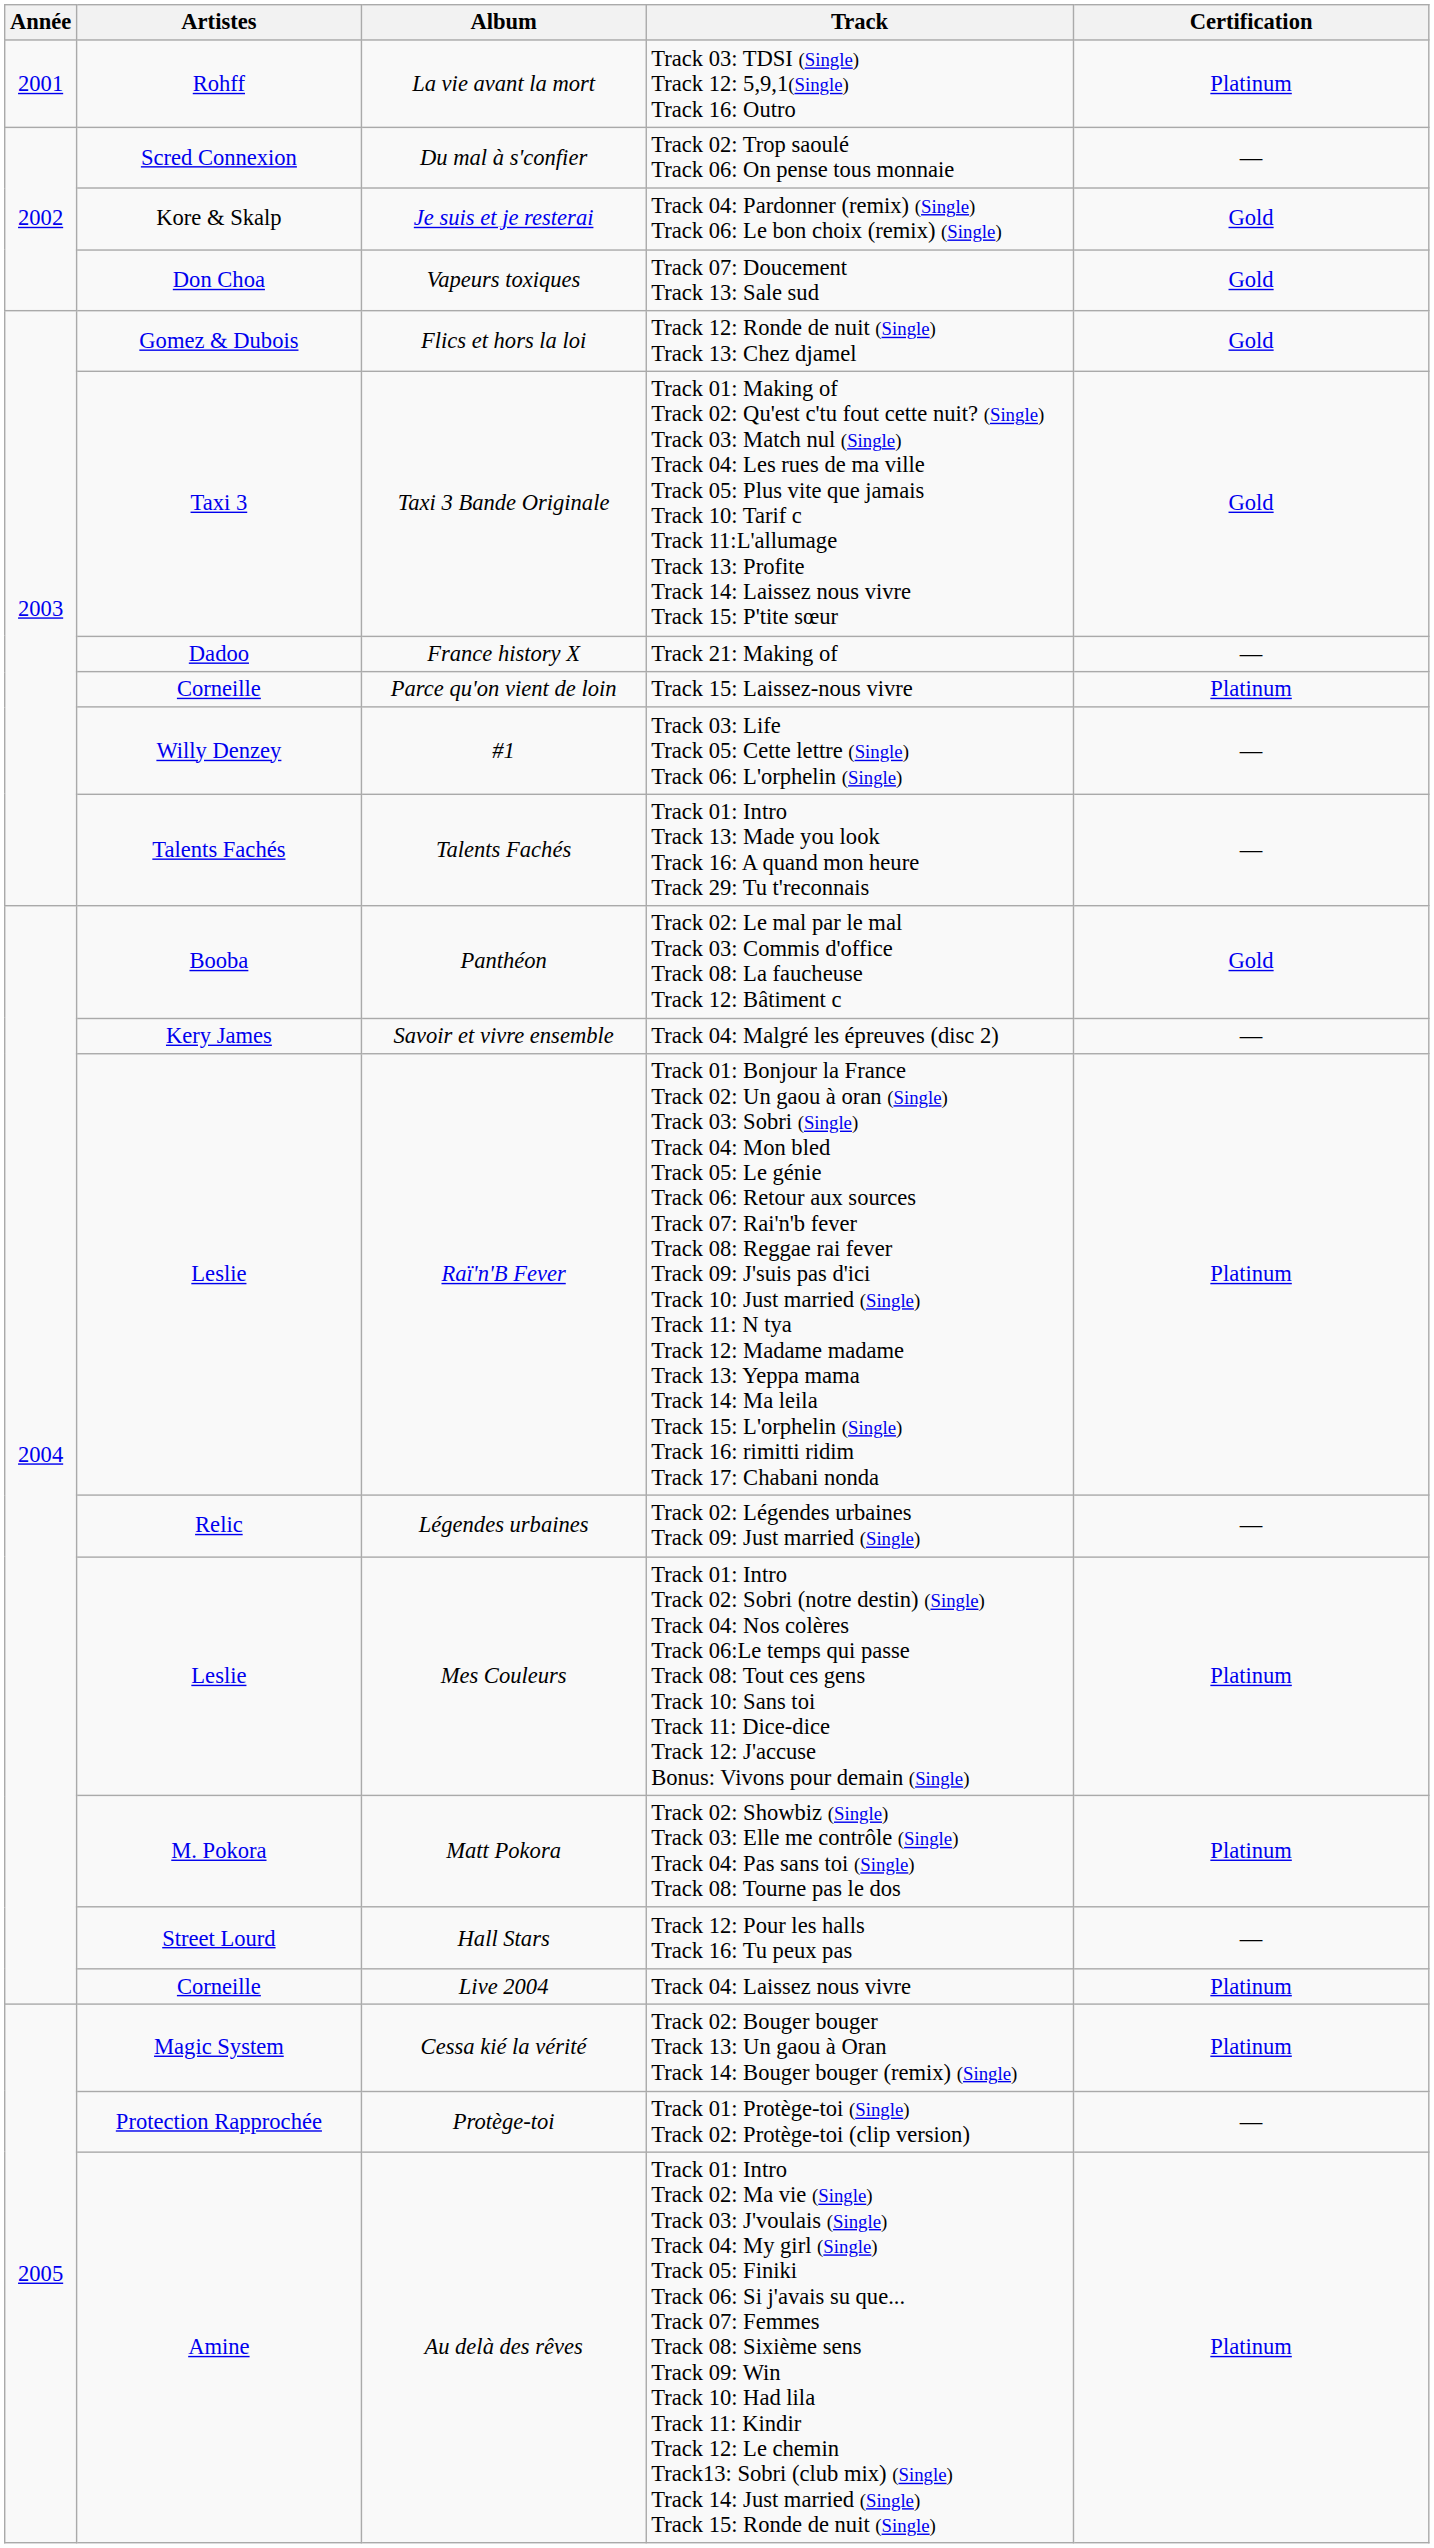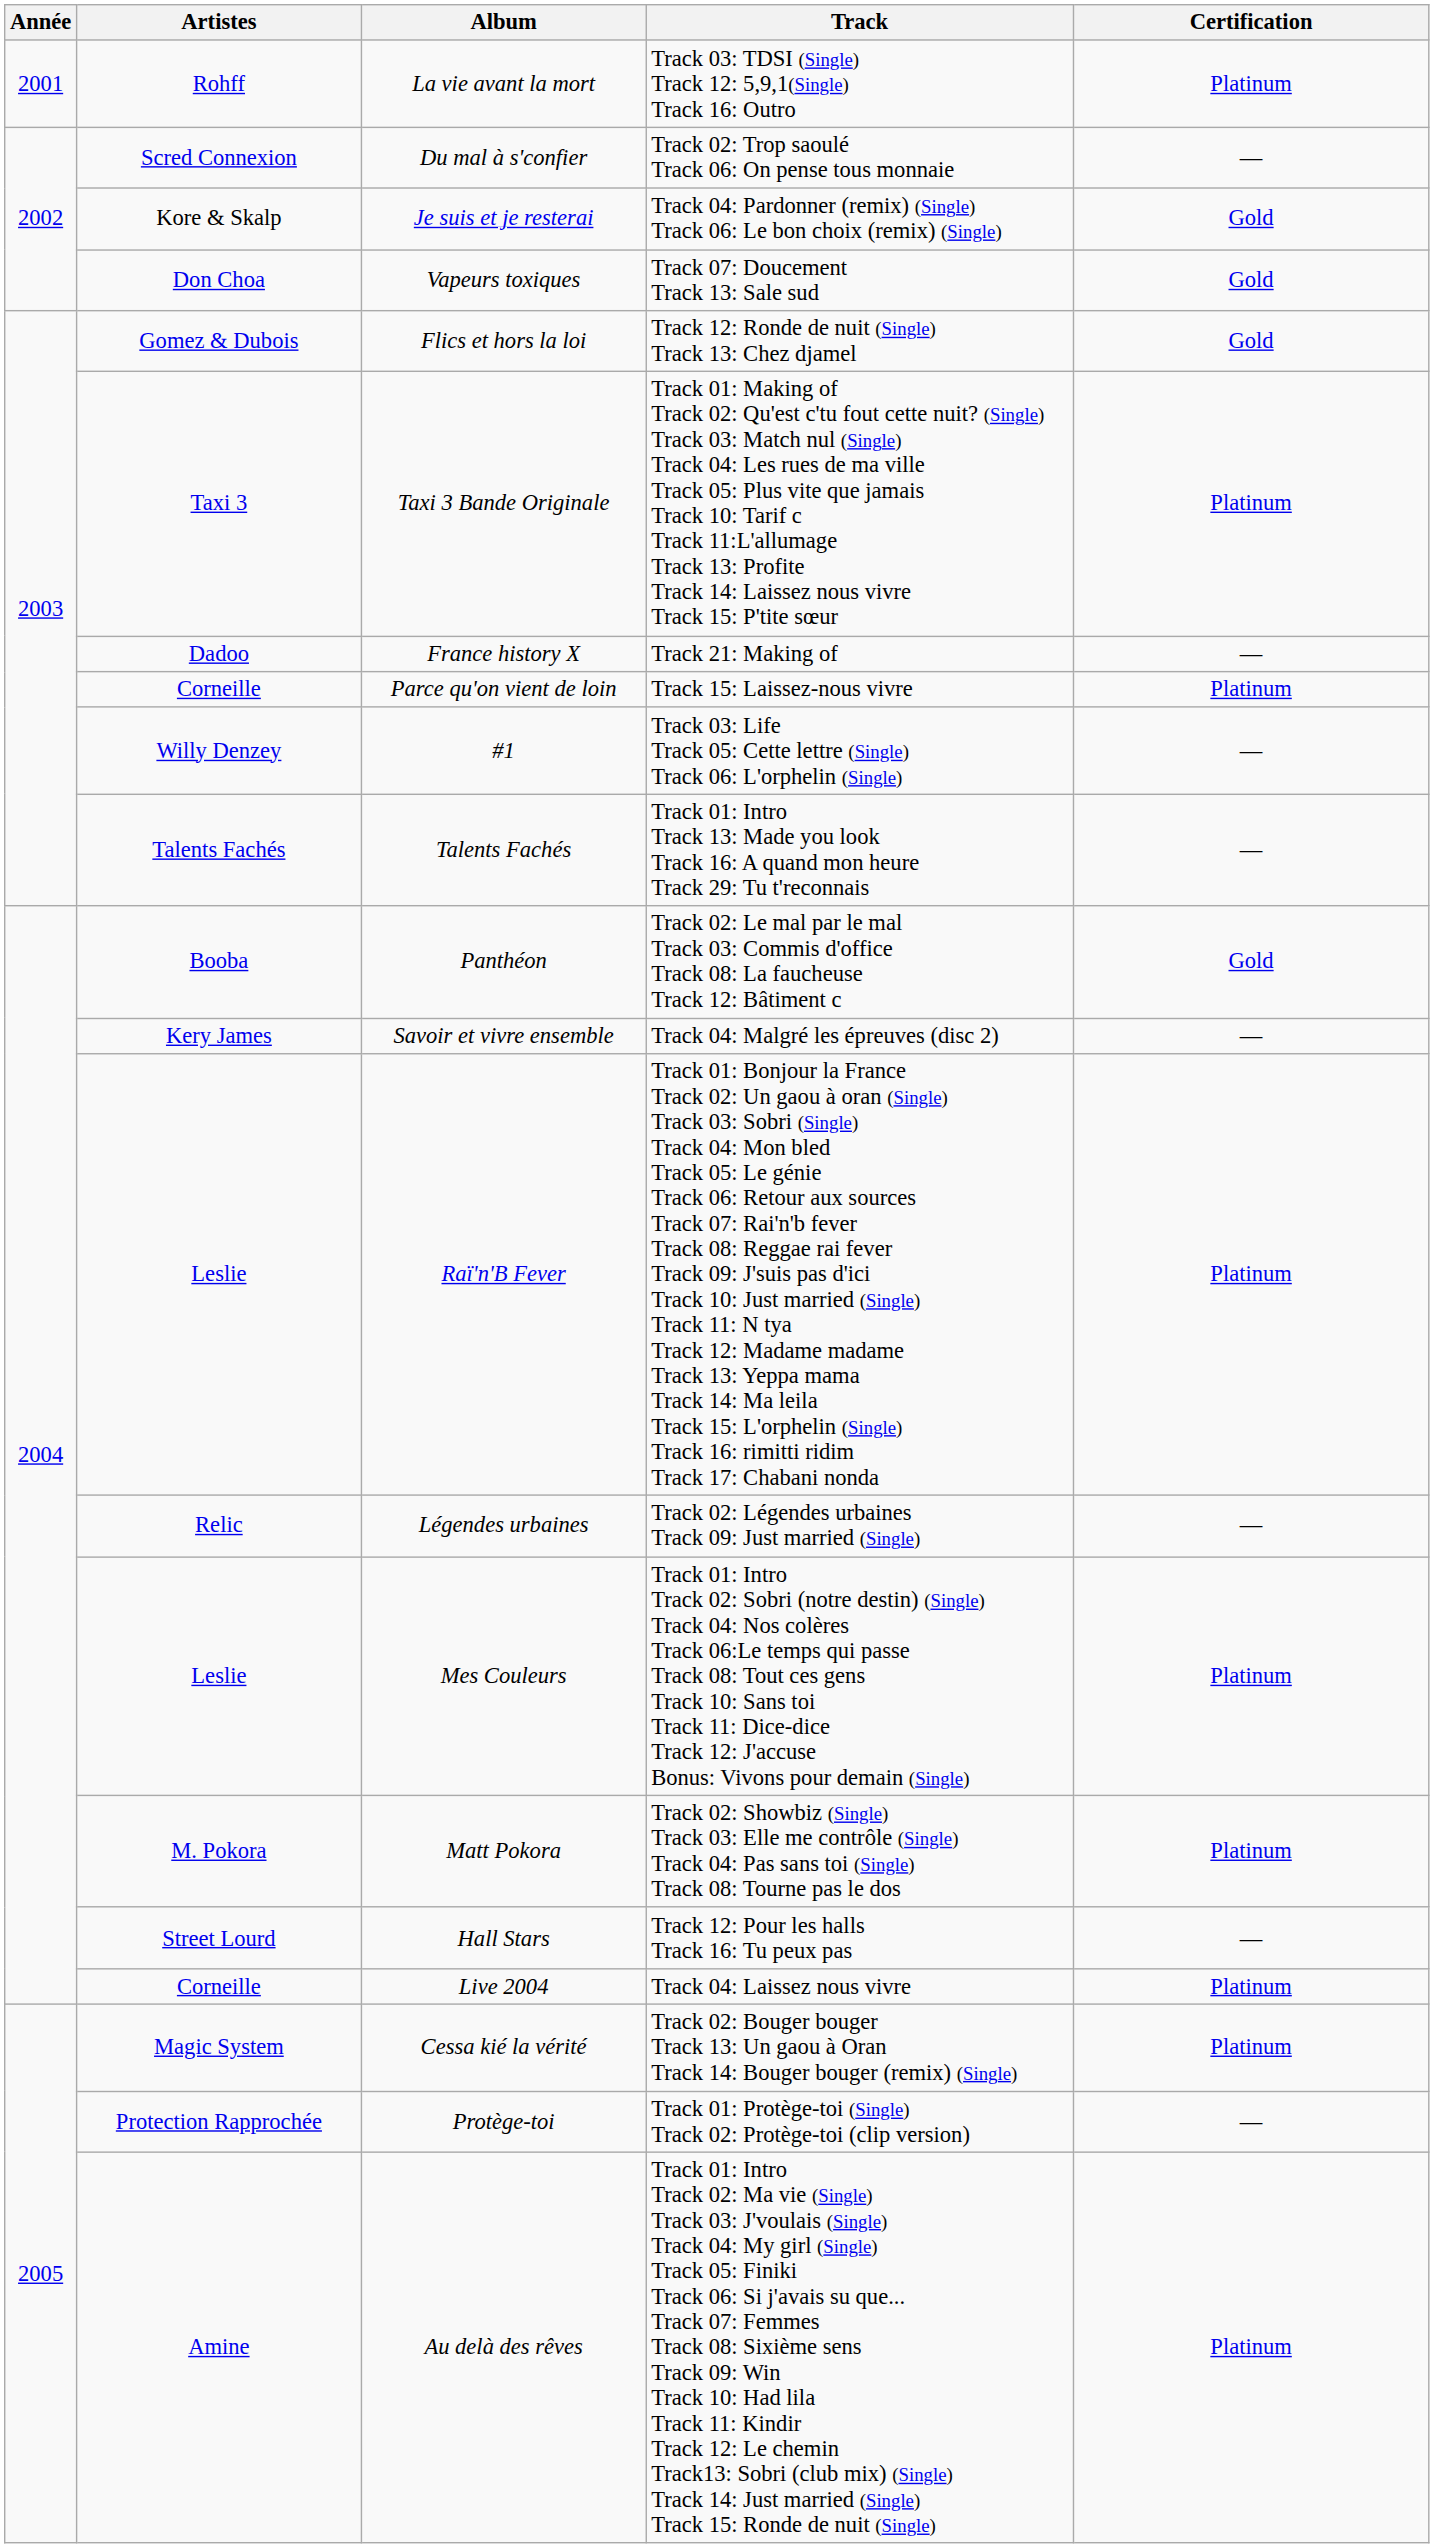 <table class="wikitable centre" style="text-align:center" width="80%">
 <tr>
 <th scope=col width=5%>Année</th>
 <th scope=col width=20%>Artistes</th>
 <th scope=col width=20%>Album</th>
 <th scope=col width=30%>Track</th>
 <th scope=col width=25%>Certification</th>
 </tr>
 <tr>
 <td><a href='#'>2001</a></td>
 <td><a href='#'>Rohff</a></td>
 <td><em>La vie avant la mort</em></td>
 <td align="left">Track 03: TDSI <small>(<a href='#'>Single</a>)</small><br>Track 12: 5,9,1<small>(<a href='#'>Single</a>)</small><br>Track 16: Outro</td>
 <td><a href='#'>Platinum</a></td>
 </tr>
 <tr>
 <td rowspan=3><a href='#'>2002</a></td>
 <td><a href='#'>Scred Connexion</a></td>
 <td><em>Du mal à s'confier</em></td>
 <td align="left">Track 02: Trop saoulé<br>Track 06: On pense tous monnaie</td>
 <td>—</td>
 </tr>
 <tr>
 <td>Kore & Skalp</td>
 <td><em><a href='#'>Je suis et je resterai</a></em></td>
 <td align="left">Track 04: Pardonner (remix) <small>(<a href='#'>Single</a>)</small><br>Track 06: Le bon choix (remix) <small>(<a href='#'>Single</a>)</small></td>
 <td><a href='#'>Gold</a></td>
 </tr>
 <tr>
 <td><a href='#'>Don Choa</a></td>
 <td><em>Vapeurs toxiques</em></td>
 <td align="left">Track 07: Doucement<br>Track 13: Sale sud</td>
 <td><a href='#'>Gold</a></td>
 </tr>
 <tr>
 <td rowspan=6><a href='#'>2003</a></td>
 <td><a href='#'>Gomez & Dubois</a></td>
 <td><em>Flics et hors la loi</em></td>
 <td align="left">Track 12: Ronde de nuit <small>(<a href='#'>Single</a>)</small><br>Track 13: Chez djamel</td>
 <td><a href='#'>Gold</a></td>
 </tr>
 <tr>
 <td><a href='#'>Taxi 3</a></td>
 <td><em>Taxi 3 Bande Originale</em></td>
 <td align="left">Track 01: Making of<br>Track 02: Qu'est c'tu fout cette nuit? <small>(<a href='#'>Single</a>)</small><br>Track 03: Match nul <small>(<a href='#'>Single</a>)</small><br>Track 04: Les rues de ma ville<br>Track 05: Plus vite que jamais<br>Track 10: Tarif c<br>Track 11:L'allumage<br>Track 13: Profite<br>Track 14: Laissez nous vivre<br>Track 15: P'tite sœur</td>
-<td><a href='#'>Gold</a></td>
+<td><a href='#'>Platinum</a></td>
 </tr>
 <tr>
 <td><a href='#'>Dadoo</a></td>
 <td><em>France history X</em></td>
 <td align="left">Track 21: Making of</td>
 <td>—</td>
 </tr>
 <tr>
 <td><a href='#'>Corneille</a></td>
 <td><em>Parce qu'on vient de loin</em></td>
 <td align="left">Track 15: Laissez-nous vivre</td>
 <td><a href='#'>Platinum</a></td>
 </tr>
 <tr>
 <td><a href='#'>Willy Denzey</a></td>
 <td><em>#1</em></td>
 <td align="left">Track 03: Life<br>Track 05: Cette lettre <small>(<a href='#'>Single</a>)</small><br>Track 06: L'orphelin <small>(<a href='#'>Single</a>)</small></td>
 <td>—</td>
 </tr>
 <tr>
 <td><a href='#'>Talents Fachés</a></td>
 <td><em>Talents Fachés</em></td>
 <td align="left">Track 01: Intro<br>Track 13: Made you look<br>Track 16: A quand mon heure<br>Track 29: Tu t'reconnais</td>
 <td>—</td>
 </tr>
 <tr>
 <td rowspan=8><a href='#'>2004</a></td>
 <td><a href='#'>Booba</a></td>
 <td><em>Panthéon</em></td>
 <td align="left">Track 02: Le mal par le mal<br>Track 03: Commis d'office<br>Track 08: La faucheuse<br>Track 12: Bâtiment c</td>
 <td><a href='#'>Gold</a></td>
 </tr>
 <tr>
 <td><a href='#'>Kery James</a></td>
 <td><em>Savoir et vivre ensemble</em></td>
 <td align="left">Track 04: Malgré les épreuves (disc 2)</td>
 <td>—</td>
 </tr>
 <tr>
 <td><a href='#'>Leslie</a></td>
 <td><em><a href='#'>Raï'n'B Fever</a></em></td>
 <td align="left">Track 01: Bonjour la France<br>Track 02: Un gaou à oran <small>(<a href='#'>Single</a>)</small><br>Track 03: Sobri <small>(<a href='#'>Single</a>)</small><br>Track 04: Mon bled<br>Track 05: Le génie<br>Track 06: Retour aux sources<br>Track 07: Rai'n'b fever<br>Track 08: Reggae rai fever<br>Track 09: J'suis pas d'ici<br>Track 10: Just married <small>(<a href='#'>Single</a>)</small><br>Track 11: N tya<br>Track 12: Madame madame<br>Track 13: Yeppa mama<br>Track 14: Ma leila<br>Track 15: L'orphelin <small>(<a href='#'>Single</a>)</small><br>Track 16: rimitti ridim<br>Track 17: Chabani nonda</td>
 <td><a href='#'>Platinum</a></td>
 </tr>
 <tr>
 <td><a href='#'>Relic</a></td>
 <td><em>Légendes urbaines</em></td>
 <td align="left">Track 02: Légendes urbaines<br>Track 09: Just married <small>(<a href='#'>Single</a>)</small></td>
 <td>—</td>
 </tr>
 <tr>
 <td><a href='#'>Leslie</a></td>
 <td><em>Mes Couleurs</em></td>
 <td align="left">Track 01: Intro<br>Track 02: Sobri (notre destin) <small>(<a href='#'>Single</a>)</small><br>Track 04: Nos colères<br>Track 06:Le temps qui passe<br>Track 08: Tout ces gens<br>Track 10: Sans toi<br>Track 11: Dice-dice<br>Track 12: J'accuse<br>Bonus: Vivons pour demain <small>(<a href='#'>Single</a>)</small></td>
 <td><a href='#'>Platinum</a></td>
 </tr>
 <tr>
 <td><a href='#'>M. Pokora</a></td>
 <td><em>Matt Pokora</em></td>
 <td align="left">Track 02: Showbiz <small>(<a href='#'>Single</a>)</small><br>Track 03: Elle me contrôle <small>(<a href='#'>Single</a>)</small><br>Track 04: Pas sans toi <small>(<a href='#'>Single</a>)</small><br>Track 08: Tourne pas le dos</td>
 <td><a href='#'>Platinum</a></td>
 </tr>
 <tr>
 <td><a href='#'>Street Lourd</a></td>
 <td><em>Hall Stars</em></td>
 <td align="left">Track 12: Pour les halls<br>Track 16: Tu peux pas</td>
 <td>—</td>
 </tr>
 <tr>
 <td><a href='#'>Corneille</a></td>
 <td><em>Live 2004</em></td>
 <td align="left">Track 04: Laissez nous vivre</td>
 <td><a href='#'>Platinum</a></td>
 </tr>
 <tr>
 <td rowspan=3><a href='#'>2005</a></td>
 <td><a href='#'>Magic System</a></td>
 <td><em>Cessa kié la vérité</em></td>
 <td align="left">Track 02: Bouger bouger<br>Track 13: Un gaou à Oran<br>Track 14: Bouger bouger (remix) <small>(<a href='#'>Single</a>)</small></td>
 <td><a href='#'>Platinum</a></td>
 </tr>
 <tr>
 <td><a href='#'>Protection Rapprochée</a></td>
 <td><em>Protège-toi</em></td>
 <td align="left">Track 01: Protège-toi <small>(<a href='#'>Single</a>)</small><br>Track 02: Protège-toi (clip version)</td>
 <td>—</td>
 </tr>
 <tr>
 <td><a href='#'>Amine</a></td>
 <td><em>Au delà des rêves</em></td>
 <td align="left">Track 01: Intro<br>Track 02: Ma vie <small>(<a href='#'>Single</a>)</small><br>Track 03: J'voulais <small>(<a href='#'>Single</a>)</small><br>Track 04: My girl <small>(<a href='#'>Single</a>)</small><br>Track 05: Finiki<br>Track 06: Si j'avais su que...<br>Track 07: Femmes<br>Track 08: Sixième sens<br>Track 09: Win<br>Track 10: Had lila<br>Track 11: Kindir<br>Track 12: Le chemin<br>Track13: Sobri (club mix) <small>(<a href='#'>Single</a>)</small><br>Track 14: Just married <small>(<a href='#'>Single</a>)</small><br>Track 15: Ronde de nuit <small>(<a href='#'>Single</a>)</small></td>
 <td><a href='#'>Platinum</a></td>
 </tr>
 </table>
